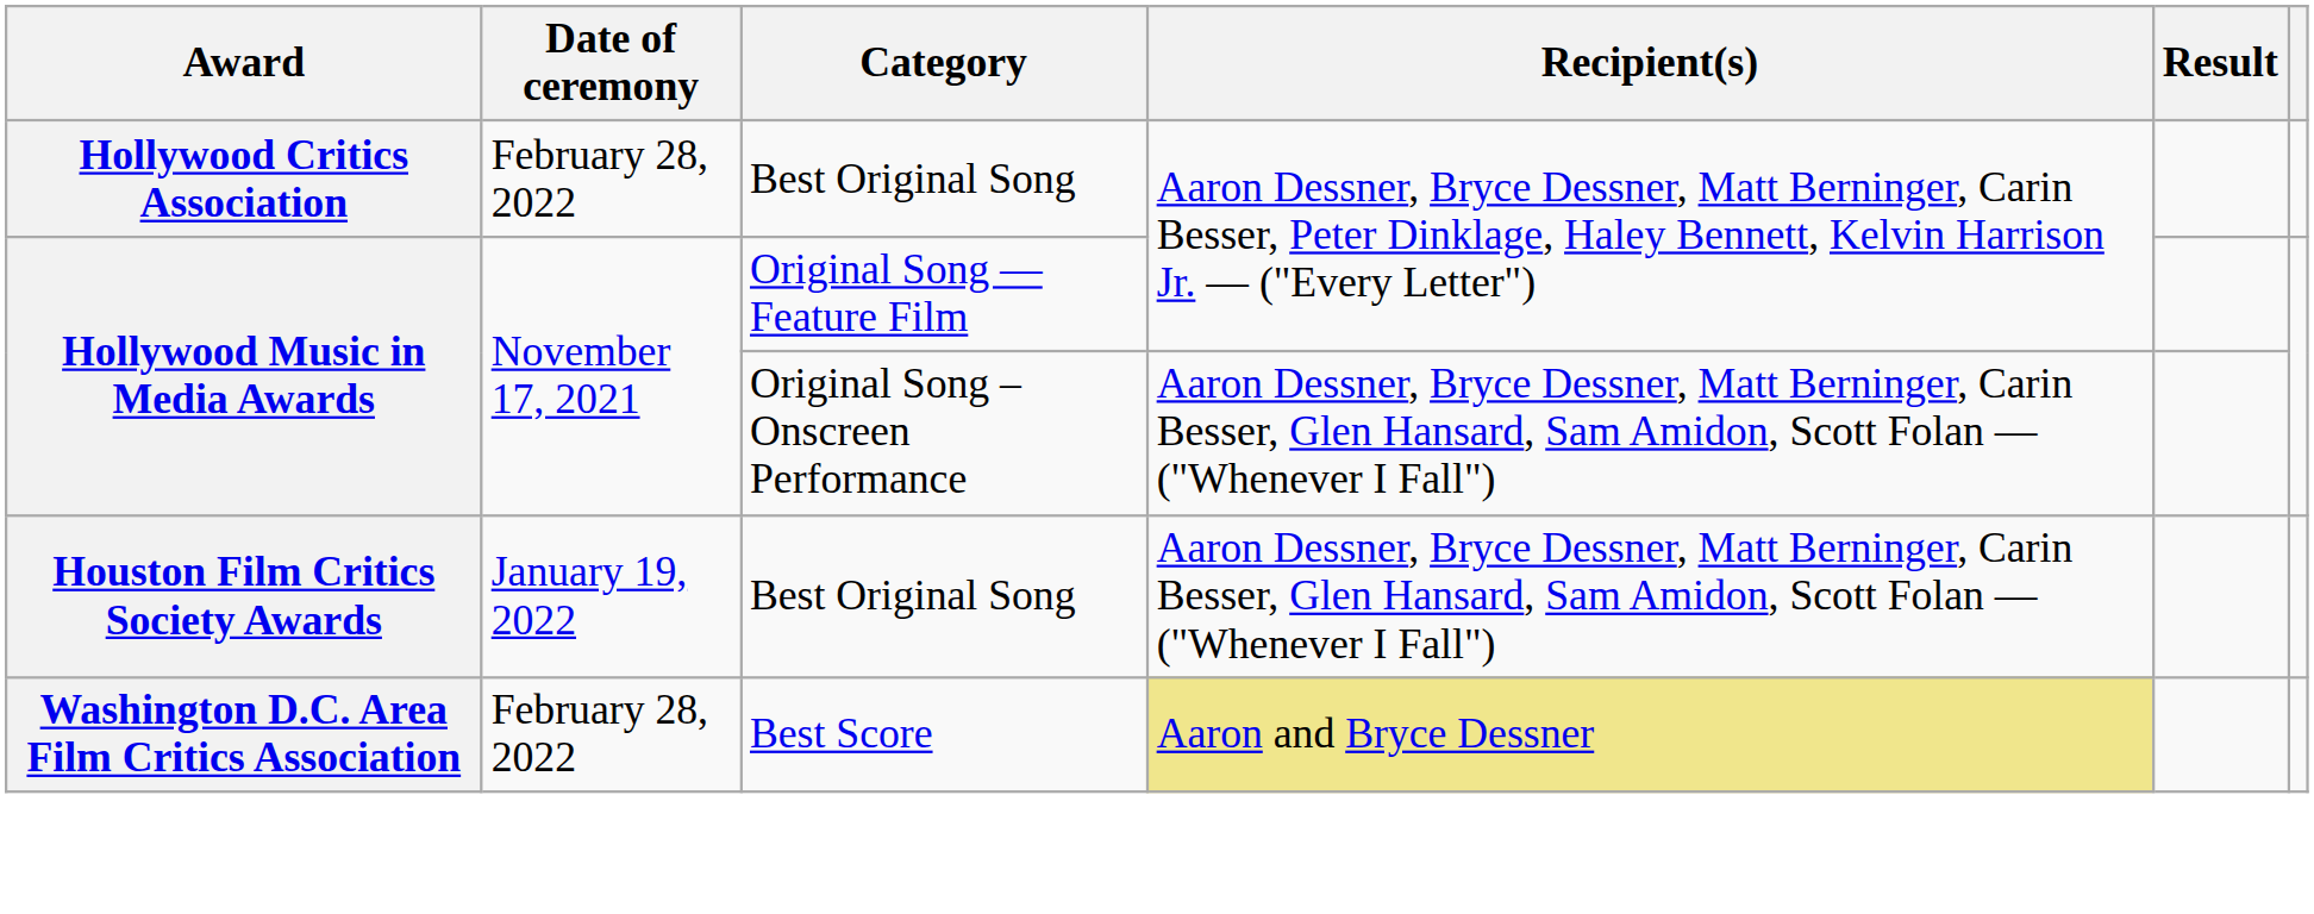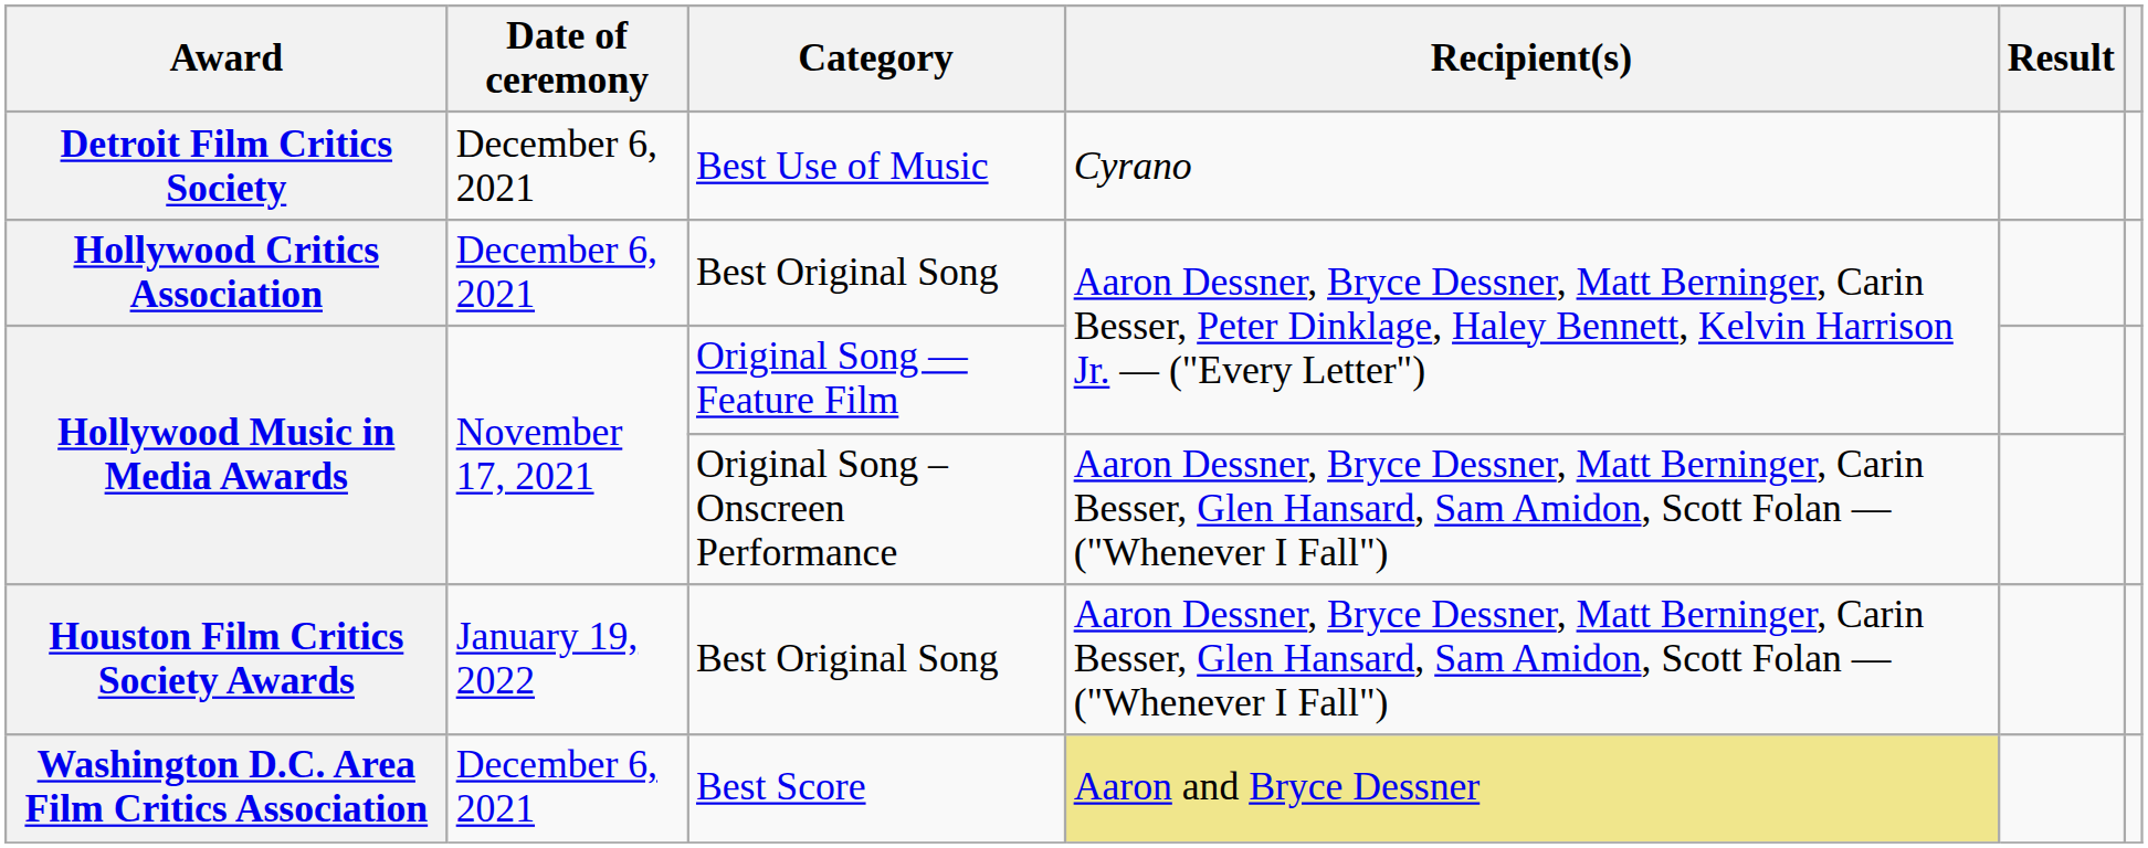 <table class="wikitable plainrowheaders sortable">
 <tr>
 <th scope="col">Award</th>
 <th scope="col">Date of ceremony</th>
 <th scope="col">Category</th>
 <th scope="col">Recipient(s)</th>
 <th scope="col">Result</th>
 <th scope="col" class="unsortable"></th>
 </tr>
 <tr>
+<th scope="row"><a href='#'>Detroit Film Critics Society</a></th>
+<td>December 6, 2021</td>
+<td><a href='#'>Best Use of Music</a></td>
+<td><em>Cyrano</em></td>
+<td></td>
+<td style="text-align:center;"></td>
+</tr>
+<tr>
 <th scope="row"><a href='#'>Hollywood Critics Association</a></th>
-<td>February 28, 2022</td>
+<td><a href='#'>December 6, 2021</a></td>
 <td>Best Original Song</td>
 <td rowspan="2"><a href='#'>Aaron Dessner</a>, <a href='#'>Bryce Dessner</a>, <a href='#'>Matt Berninger</a>, Carin Besser, <a href='#'>Peter Dinklage</a>, <a href='#'>Haley Bennett</a>, <a href='#'>Kelvin Harrison Jr.</a> — ("Every Letter")</td>
 <td></td>
 <td style="text-align:center;"></td>
 </tr>
 <tr>
 <th scope="row" rowspan="2"><a href='#'>Hollywood Music in Media Awards</a></th>
 <td rowspan="2"><a href='#'>November 17, 2021</a></td>
 <td><a href='#'>Original Song — Feature Film</a></td>
 <td></td>
 <td rowspan="2" style="text-align:center;"></td>
 </tr>
 <tr>
 <td>Original Song – Onscreen Performance</td>
 <td><a href='#'>Aaron Dessner</a>, <a href='#'>Bryce Dessner</a>, <a href='#'>Matt Berninger</a>, Carin Besser, <a href='#'>Glen Hansard</a>, <a href='#'>Sam Amidon</a>, Scott Folan — ("Whenever I Fall")</td>
 <td></td>
 </tr>
 <tr>
 <th scope="row"><a href='#'>Houston Film Critics Society Awards</a></th>
 <td><a href='#'>January 19, 2022</a></td>
 <td>Best Original Song</td>
 <td><a href='#'>Aaron Dessner</a>, <a href='#'>Bryce Dessner</a>, <a href='#'>Matt Berninger</a>, Carin Besser, <a href='#'>Glen Hansard</a>, <a href='#'>Sam Amidon</a>, Scott Folan — ("Whenever I Fall")</td>
 <td></td>
 <td style="text-align:center;"><br></td>
 </tr>
 <tr>
 <th scope="row"><a href='#'>Washington D.C. Area Film Critics Association</a></th>
-<td>February 28, 2022</td>
+<td><a href='#'>December 6, 2021</a></td>
 <td><a href='#'>Best Score</a></td>
 <td style="background: khaki;"><a href='#'>Aaron</a> and <a href='#'>Bryce Dessner</a></td>
 <td></td>
 <td style="text-align:center;"></td>
 </tr>
 </table>
